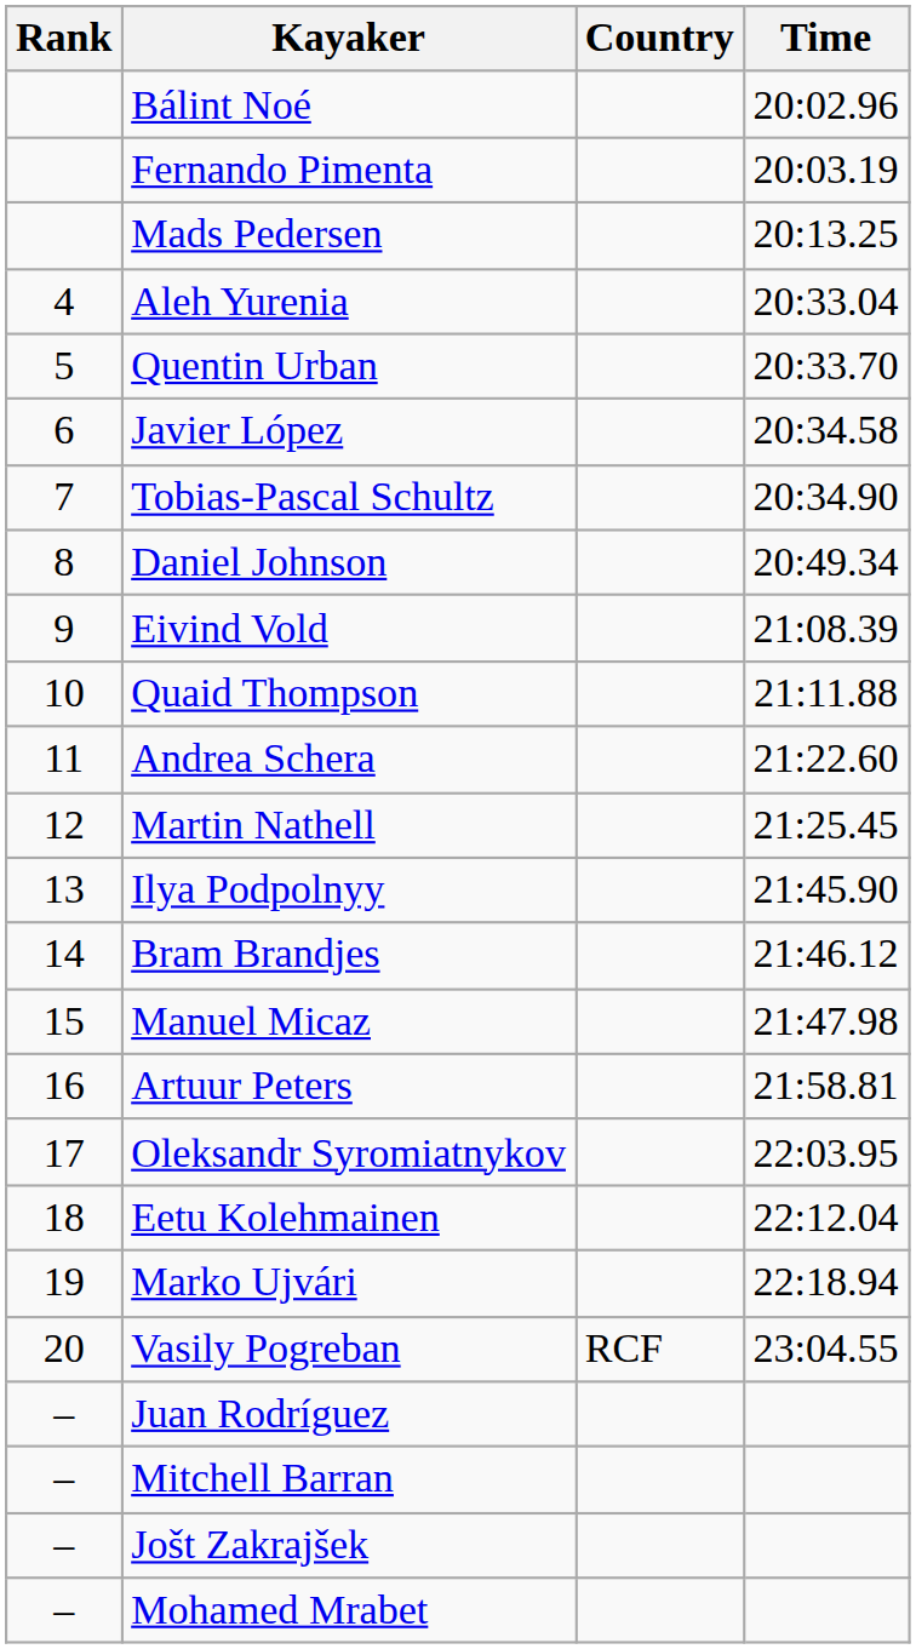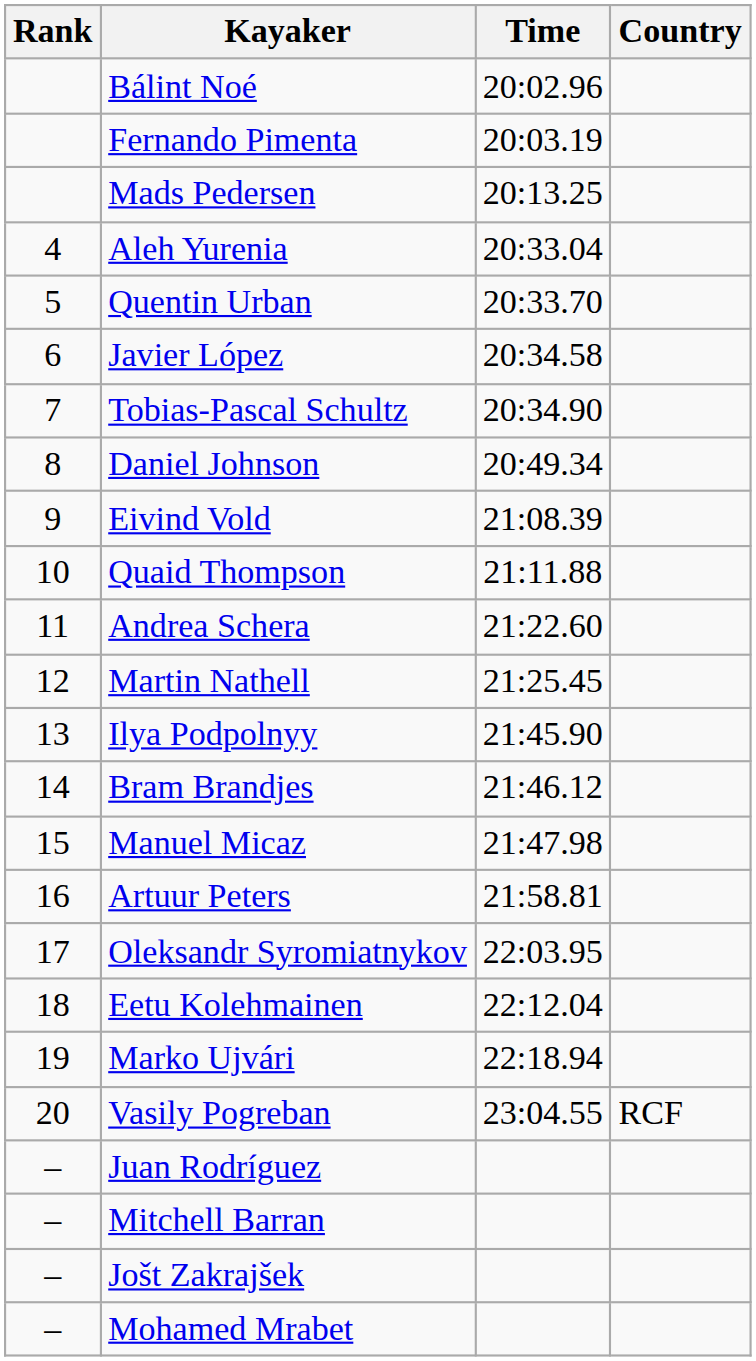 <table class="wikitable" style="text-align:center">
 <tr>
 <th>Rank</th>
 <th>Kayaker</th>
+<th>Time</th>
 <th>Country</th>
-<th>Time</th>
 </tr>
 <tr>
 <td></td>
 <td align="left"><a href='#'>Bálint Noé</a></td>
+<td>20:02.96</td>
 <td align="left"></td>
-<td>20:02.96</td>
 </tr>
 <tr>
 <td></td>
 <td align="left"><a href='#'>Fernando Pimenta</a></td>
+<td>20:03.19</td>
 <td align="left"></td>
-<td>20:03.19</td>
 </tr>
 <tr>
 <td></td>
 <td align="left"><a href='#'>Mads Pedersen</a></td>
+<td>20:13.25</td>
 <td align="left"></td>
-<td>20:13.25</td>
 </tr>
 <tr>
 <td>4</td>
 <td align="left"><a href='#'>Aleh Yurenia</a></td>
+<td>20:33.04</td>
 <td align="left"></td>
-<td>20:33.04</td>
 </tr>
 <tr>
 <td>5</td>
 <td align="left"><a href='#'>Quentin Urban</a></td>
+<td>20:33.70</td>
 <td align="left"></td>
-<td>20:33.70</td>
 </tr>
 <tr>
 <td>6</td>
 <td align="left"><a href='#'>Javier López</a></td>
+<td>20:34.58</td>
 <td align="left"></td>
-<td>20:34.58</td>
 </tr>
 <tr>
 <td>7</td>
 <td align="left"><a href='#'>Tobias-Pascal Schultz</a></td>
+<td>20:34.90</td>
 <td align="left"></td>
-<td>20:34.90</td>
 </tr>
 <tr>
 <td>8</td>
 <td align="left"><a href='#'>Daniel Johnson</a></td>
+<td>20:49.34</td>
 <td align="left"></td>
-<td>20:49.34</td>
 </tr>
 <tr>
 <td>9</td>
 <td align="left"><a href='#'>Eivind Vold</a></td>
+<td>21:08.39</td>
 <td align="left"></td>
-<td>21:08.39</td>
 </tr>
 <tr>
 <td>10</td>
 <td align="left"><a href='#'>Quaid Thompson</a></td>
+<td>21:11.88</td>
 <td align="left"></td>
-<td>21:11.88</td>
 </tr>
 <tr>
 <td>11</td>
 <td align="left"><a href='#'>Andrea Schera</a></td>
+<td>21:22.60</td>
 <td align="left"></td>
-<td>21:22.60</td>
 </tr>
 <tr>
 <td>12</td>
 <td align="left"><a href='#'>Martin Nathell</a></td>
+<td>21:25.45</td>
 <td align="left"></td>
-<td>21:25.45</td>
 </tr>
 <tr>
 <td>13</td>
 <td align="left"><a href='#'>Ilya Podpolnyy</a></td>
+<td>21:45.90</td>
 <td align="left"></td>
-<td>21:45.90</td>
 </tr>
 <tr>
 <td>14</td>
 <td align="left"><a href='#'>Bram Brandjes</a></td>
+<td>21:46.12</td>
 <td align="left"></td>
-<td>21:46.12</td>
 </tr>
 <tr>
 <td>15</td>
 <td align="left"><a href='#'>Manuel Micaz</a></td>
+<td>21:47.98</td>
 <td align="left"></td>
-<td>21:47.98</td>
 </tr>
 <tr>
 <td>16</td>
 <td align="left"><a href='#'>Artuur Peters</a></td>
+<td>21:58.81</td>
 <td align="left"></td>
-<td>21:58.81</td>
 </tr>
 <tr>
 <td>17</td>
 <td align="left"><a href='#'>Oleksandr Syromiatnykov</a></td>
+<td>22:03.95</td>
 <td align="left"></td>
-<td>22:03.95</td>
 </tr>
 <tr>
 <td>18</td>
 <td align="left"><a href='#'>Eetu Kolehmainen</a></td>
+<td>22:12.04</td>
 <td align="left"></td>
-<td>22:12.04</td>
 </tr>
 <tr>
 <td>19</td>
 <td align="left"><a href='#'>Marko Ujvári</a></td>
+<td>22:18.94</td>
 <td align="left"></td>
-<td>22:18.94</td>
 </tr>
 <tr>
 <td>20</td>
 <td align="left"><a href='#'>Vasily Pogreban</a></td>
+<td>23:04.55</td>
 <td align="left"> RCF</td>
-<td>23:04.55</td>
 </tr>
 <tr>
 <td>–</td>
 <td align="left"><a href='#'>Juan Rodríguez</a></td>
+<td></td>
 <td align="left"></td>
-<td></td>
 </tr>
 <tr>
 <td>–</td>
 <td align="left"><a href='#'>Mitchell Barran</a></td>
+<td></td>
 <td align="left"></td>
-<td></td>
 </tr>
 <tr>
 <td>–</td>
 <td align="left"><a href='#'>Jošt Zakrajšek</a></td>
+<td></td>
 <td align="left"></td>
-<td></td>
 </tr>
 <tr>
 <td>–</td>
 <td align="left"><a href='#'>Mohamed Mrabet</a></td>
+<td></td>
 <td align="left"></td>
-<td></td>
 </tr>
 </table>
